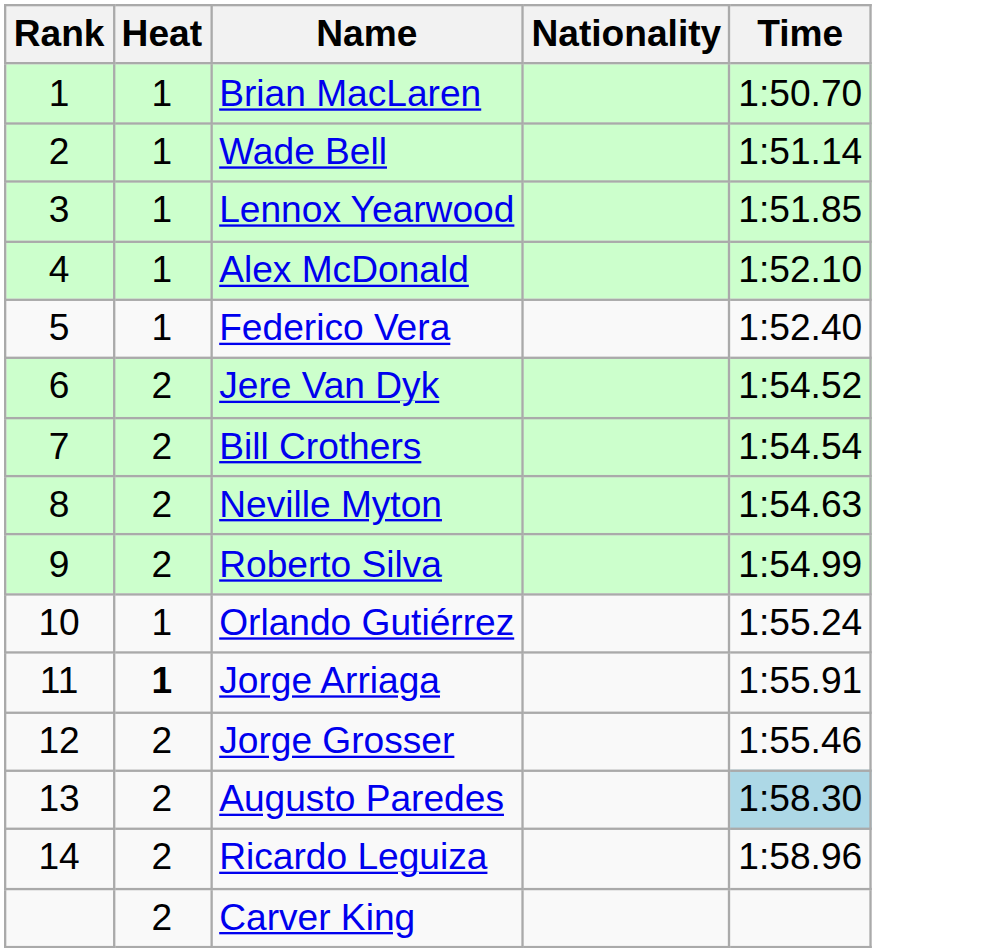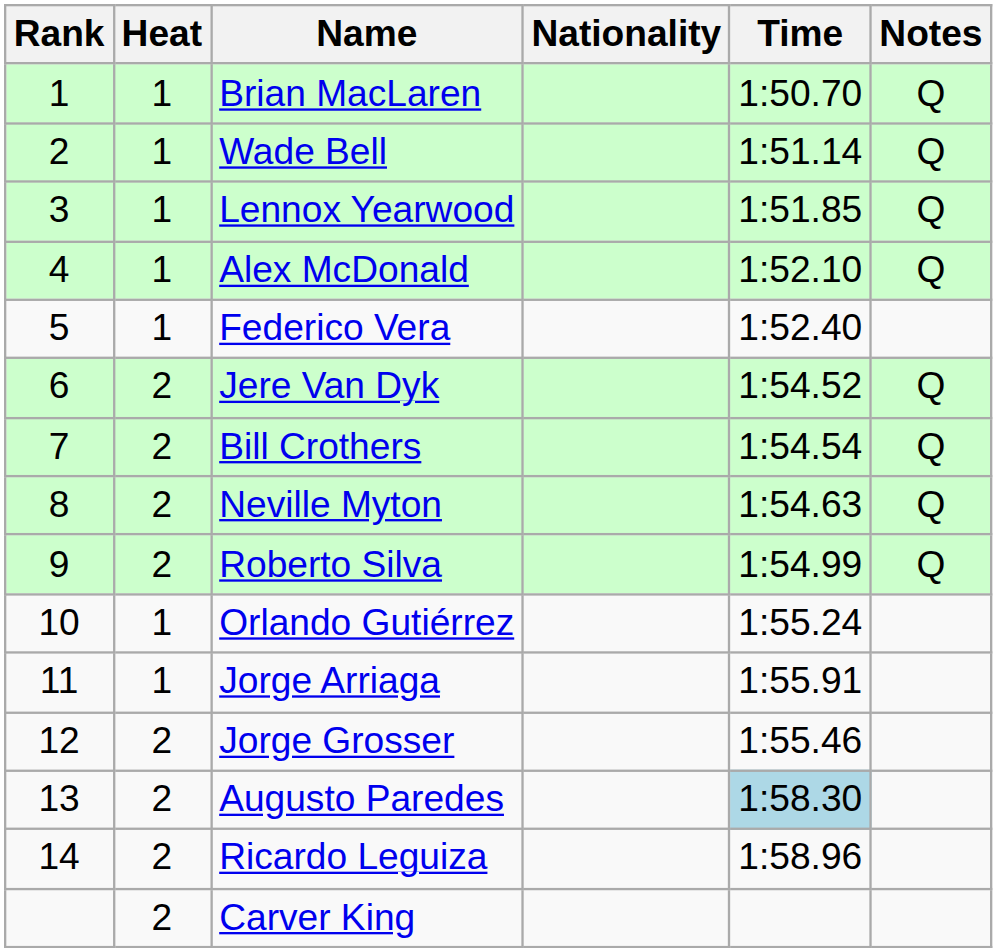 <table class="wikitable sortable" style="text-align:center">
 <tr>
 <th>Rank</th>
 <th>Heat</th>
 <th>Name</th>
 <th>Nationality</th>
 <th>Time</th>
+<th>Notes</th>
 </tr>
 <tr bgcolor=ccffcc>
 <td>1</td>
 <td>1</td>
 <td align=left><a href='#'>Brian MacLaren</a></td>
 <td align=left></td>
 <td>1:50.70</td>
+<td>Q</td>
 </tr>
 <tr bgcolor=ccffcc>
 <td>2</td>
 <td>1</td>
 <td align=left><a href='#'>Wade Bell</a></td>
 <td align=left></td>
 <td>1:51.14</td>
+<td>Q</td>
 </tr>
 <tr bgcolor=ccffcc>
 <td>3</td>
 <td>1</td>
 <td align=left><a href='#'>Lennox Yearwood</a></td>
 <td align=left></td>
 <td>1:51.85</td>
+<td>Q</td>
 </tr>
 <tr bgcolor=ccffcc>
 <td>4</td>
 <td>1</td>
 <td align=left><a href='#'>Alex McDonald</a></td>
 <td align=left></td>
 <td>1:52.10</td>
+<td>Q</td>
 </tr>
 <tr>
 <td>5</td>
 <td>1</td>
 <td align=left><a href='#'>Federico Vera</a></td>
 <td align=left></td>
 <td>1:52.40</td>
+<td></td>
 </tr>
 <tr bgcolor=ccffcc>
 <td>6</td>
 <td>2</td>
 <td align=left><a href='#'>Jere Van Dyk</a></td>
 <td align=left></td>
 <td>1:54.52</td>
+<td>Q</td>
 </tr>
 <tr bgcolor=ccffcc>
 <td>7</td>
 <td>2</td>
 <td align=left><a href='#'>Bill Crothers</a></td>
 <td align=left></td>
 <td>1:54.54</td>
+<td>Q</td>
 </tr>
 <tr bgcolor=ccffcc>
 <td>8</td>
 <td>2</td>
 <td align=left><a href='#'>Neville Myton</a></td>
 <td align=left></td>
 <td>1:54.63</td>
+<td>Q</td>
 </tr>
 <tr bgcolor=ccffcc>
 <td>9</td>
 <td>2</td>
 <td align=left><a href='#'>Roberto Silva</a></td>
 <td align=left></td>
 <td>1:54.99</td>
+<td>Q</td>
 </tr>
 <tr>
 <td>10</td>
 <td>1</td>
 <td align=left><a href='#'>Orlando Gutiérrez</a></td>
 <td align=left></td>
 <td>1:55.24</td>
+<td></td>
 </tr>
 <tr>
 <td>11</td>
-<td><strong>1</strong></td>
+<td>1</td>
 <td align=left><a href='#'>Jorge Arriaga</a></td>
 <td align=left></td>
 <td>1:55.91</td>
+<td></td>
 </tr>
 <tr>
 <td>12</td>
 <td>2</td>
 <td align=left><a href='#'>Jorge Grosser</a></td>
 <td align=left></td>
 <td>1:55.46</td>
+<td></td>
 </tr>
 <tr>
 <td>13</td>
 <td>2</td>
 <td align=left><a href='#'>Augusto Paredes</a></td>
 <td align=left></td>
 <td style="background: lightblue;">1:58.30</td>
+<td></td>
 </tr>
 <tr>
 <td>14</td>
 <td>2</td>
 <td align=left><a href='#'>Ricardo Leguiza</a></td>
 <td align=left></td>
 <td>1:58.96</td>
+<td></td>
 </tr>
 <tr>
 <td></td>
 <td>2</td>
 <td align=left><a href='#'>Carver King</a></td>
 <td align=left></td>
 <td></td>
+<td></td>
 </tr>
 </table>
